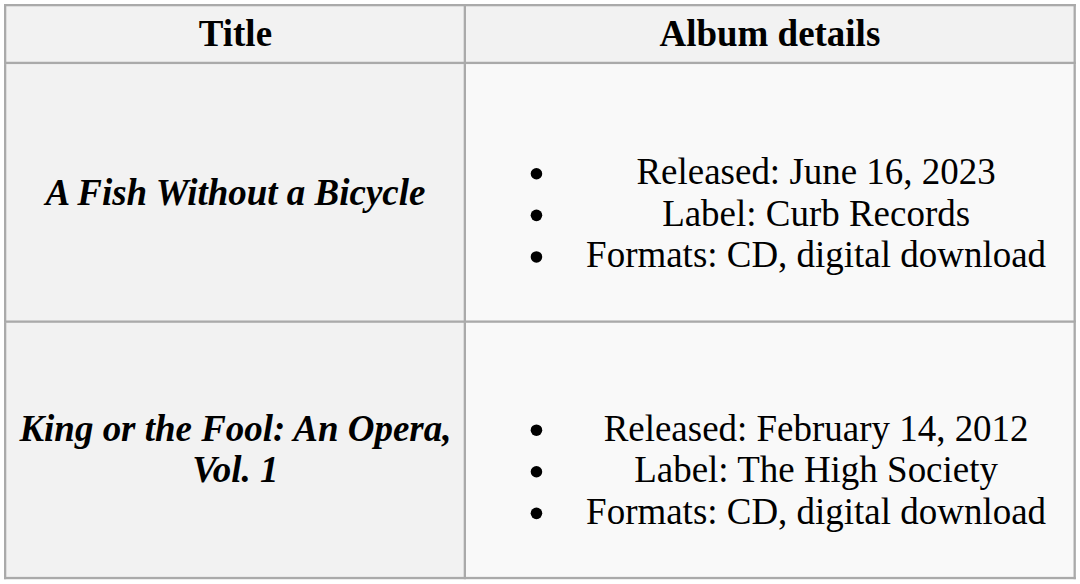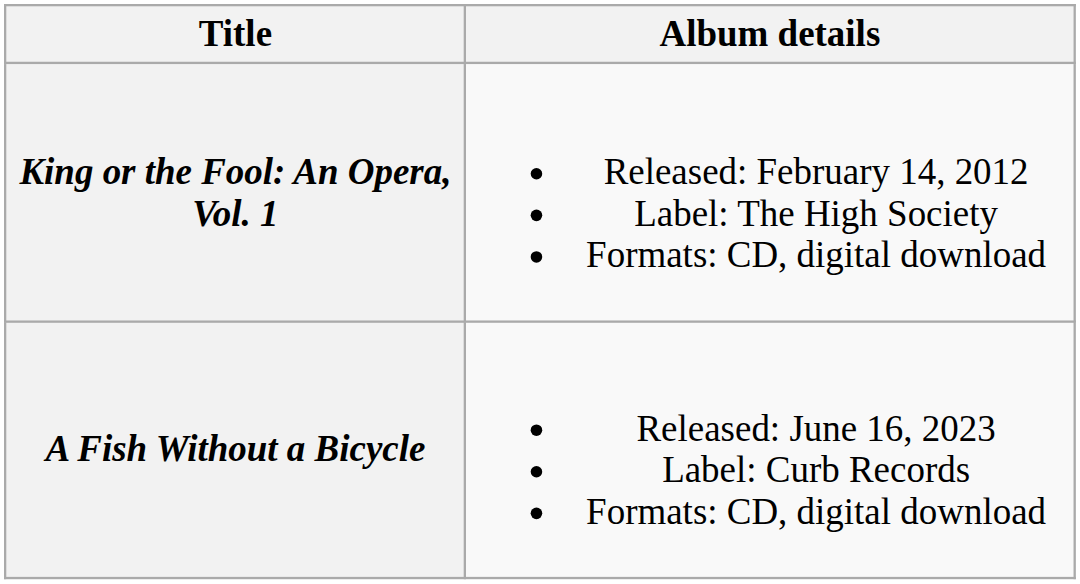 <table class="wikitable plainrowheaders" style="text-align:center;" border="1">
 <tr>
 <th scope="col" style="width:12em;">Title</th>
 <th scope="col" style="width:16em;">Album details</th>
 </tr>
 <tr>
+<th scope="row"><em>King or the Fool: An Opera, Vol. 1</em></th>
+<td><br><ul><li>Released: February 14, 2012</li><li>Label: The High Society</li><li>Formats: CD, digital download</li></ul></td>
+</tr>
+<tr>
 <th scope="row"><em>A Fish Without a Bicycle</em></th>
 <td><br><ul><li>Released: June 16, 2023</li><li>Label: Curb Records</li><li>Formats: CD, digital download</li></ul></td>
 </tr>
-<tr>
-<th scope="row"><em>King or the Fool: An Opera, Vol. 1</em></th>
-<td><br><ul><li>Released: February 14, 2012</li><li>Label: The High Society</li><li>Formats: CD, digital download</li></ul></td>
-</tr>
 </table>
